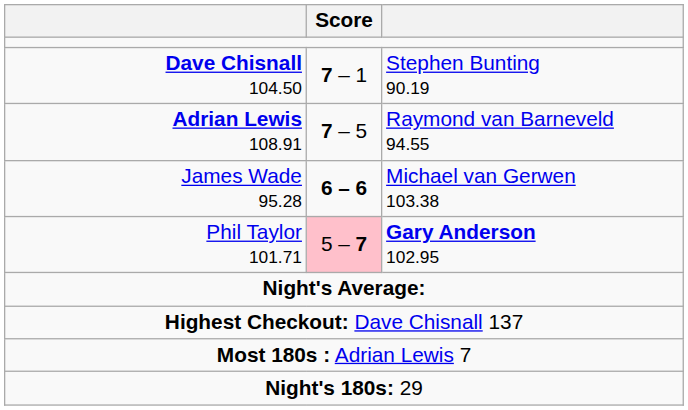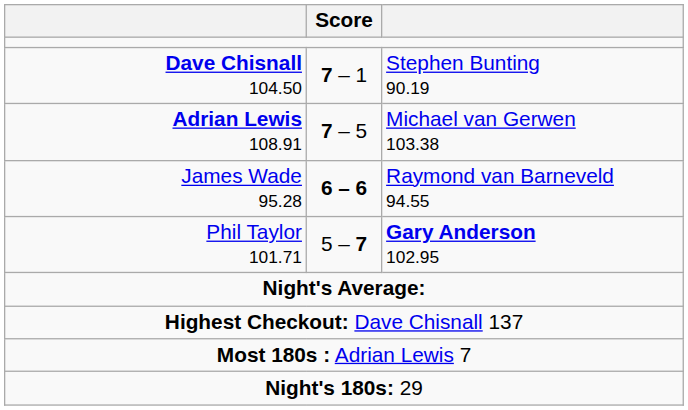 <table class=wikitable style="text-align:center">
 <tr>
 <th width=225></th>
 <th width=50>Score</th>
 <th width=225></th>
 </tr>
 <tr align=centre>
 <td colspan="3"></td>
 </tr>
 <tr align=left>
 <td align=right><strong><a href='#'>Dave Chisnall</a></strong>  <br><small><span>104.50</span></small></td>
 <td align=center><strong>7</strong> – 1</td>
 <td> <a href='#'>Stephen Bunting</a> <br><small><span>90.19</span></small></td>
 </tr>
 <tr align=left>
 <td align=right><strong><a href='#'>Adrian Lewis</a></strong>  <br><small><span>108.91</span></small></td>
 <td align=center><strong>7</strong> – 5</td>
-<td> <a href='#'>Raymond van Barneveld</a> <br><small><span>94.55</span></small></td>
+<td> <a href='#'>Michael van Gerwen</a> <br><small><span>103.38</span></small></td>
 </tr>
 <tr align=left>
 <td align=right><a href='#'>James Wade</a>  <br><small><span>95.28</span></small></td>
 <td align=center><strong>6 – 6</strong></td>
-<td> <a href='#'>Michael van Gerwen</a> <br><small><span>103.38</span></small></td>
+<td> <a href='#'>Raymond van Barneveld</a> <br><small><span>94.55</span></small></td>
 </tr>
 <tr align=left>
 <td align=right><a href='#'>Phil Taylor</a>  <br><small><span>101.71</span></small></td>
-<td align=center style="background: pink;">5 – <strong>7</strong></td>
+<td align=center>5 – <strong>7</strong></td>
 <td> <strong><a href='#'>Gary Anderson</a></strong> <br><small><span>102.95</span></small></td>
 </tr>
 <tr align=center>
 <td colspan="3"><strong>Night's Average:</strong> </td>
 </tr>
 <tr align=center>
 <td colspan="3"><strong>Highest Checkout:</strong>  <a href='#'>Dave Chisnall</a> 137</td>
 </tr>
 <tr align=center>
 <td colspan="3"><strong>Most 180s :</strong>  <a href='#'>Adrian Lewis</a> 7</td>
 </tr>
 <tr align=center>
 <td colspan="3"><strong>Night's 180s:</strong> 29</td>
 </tr>
 </table>
